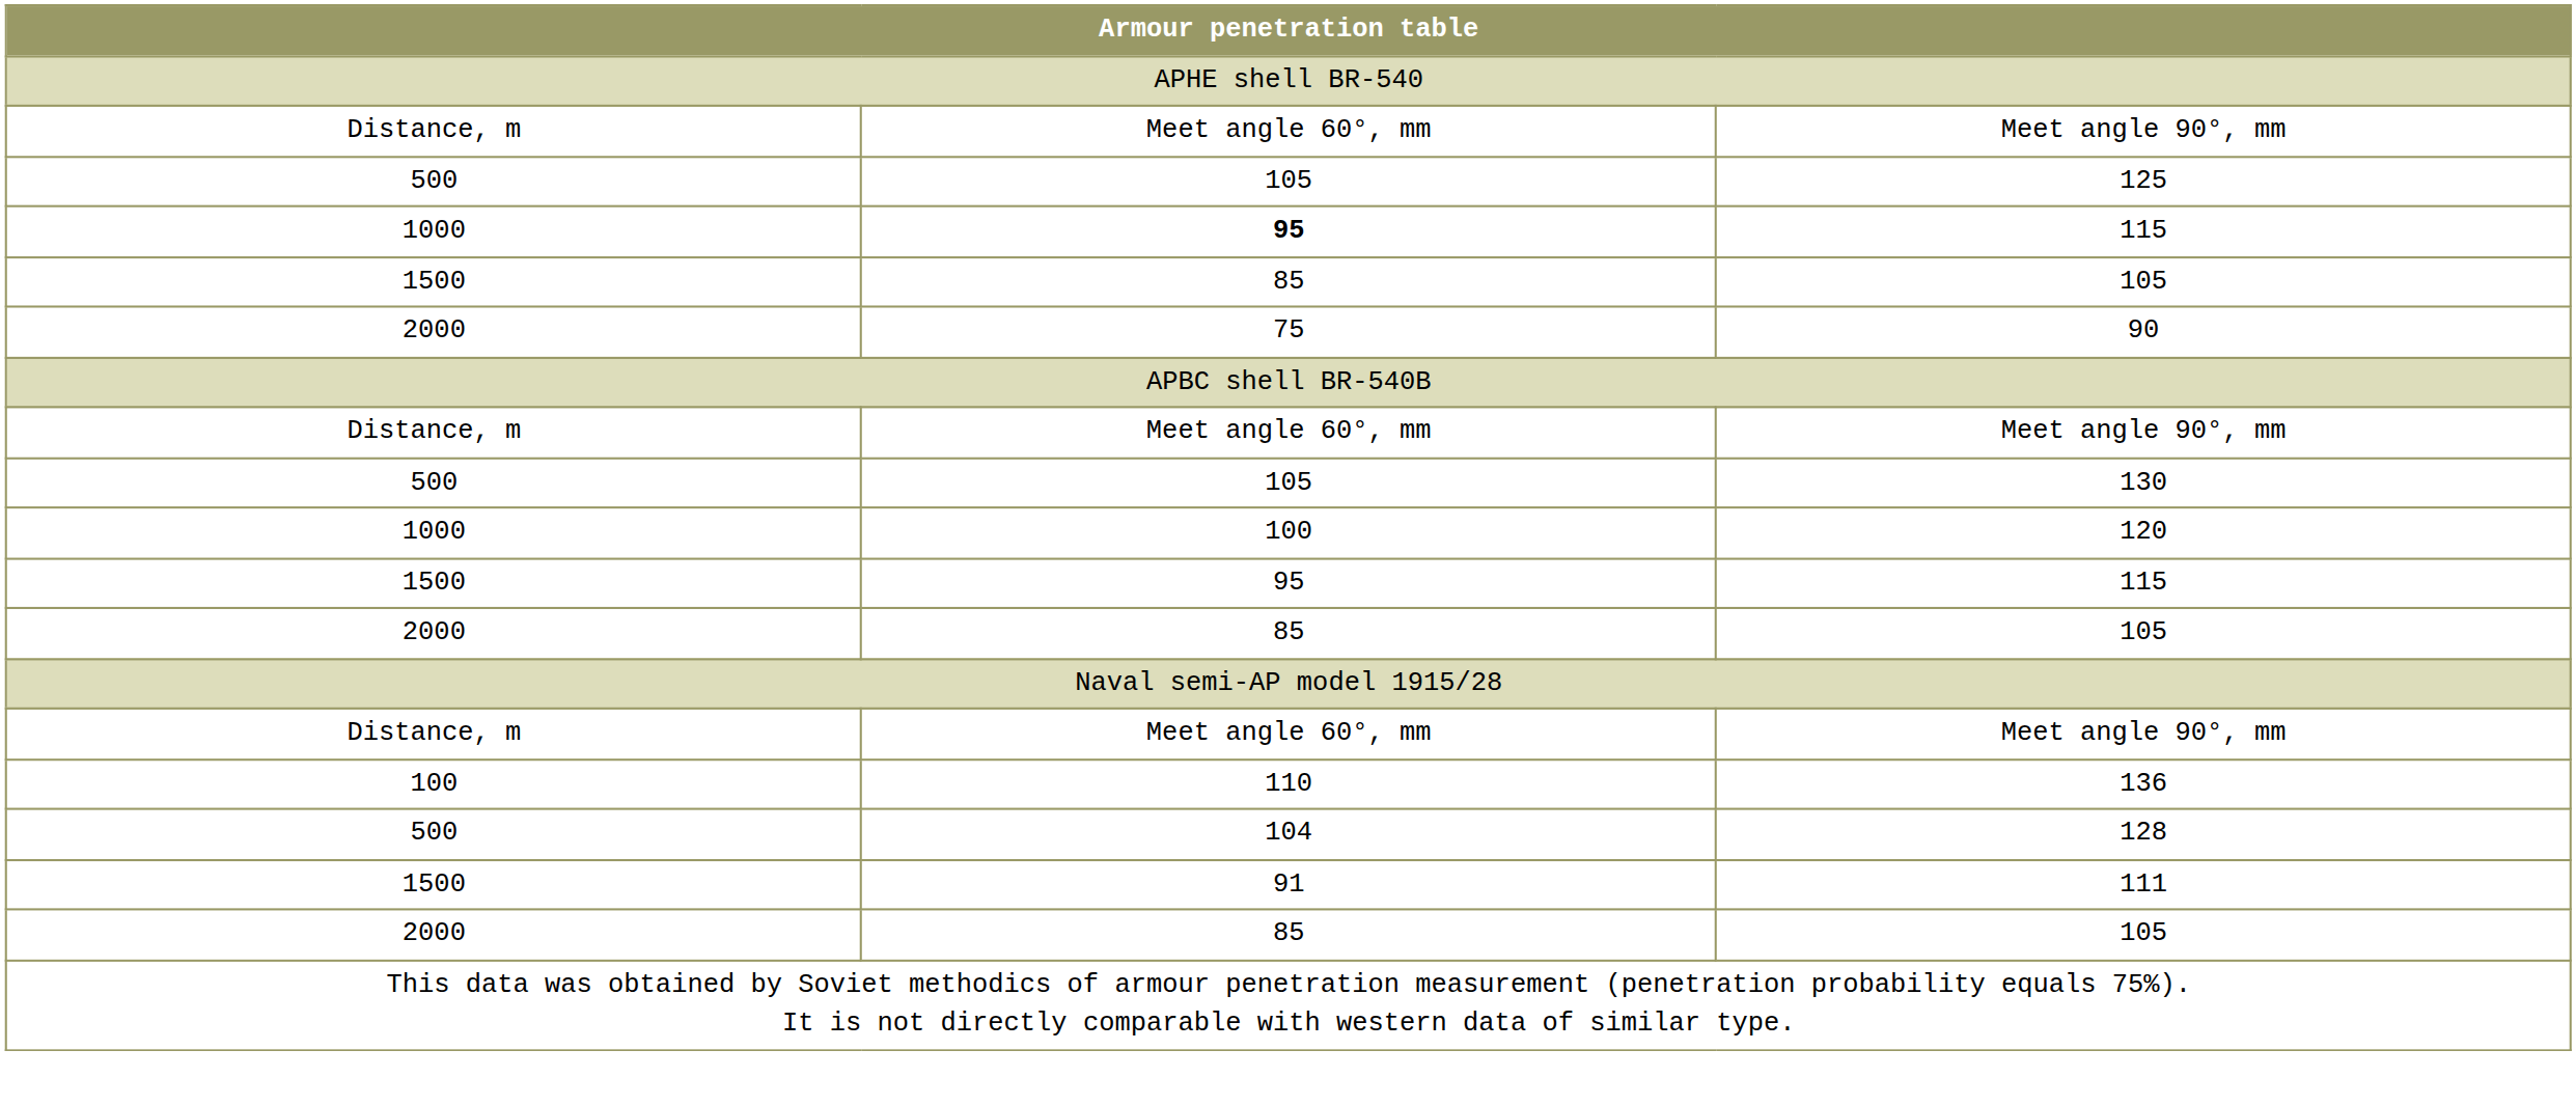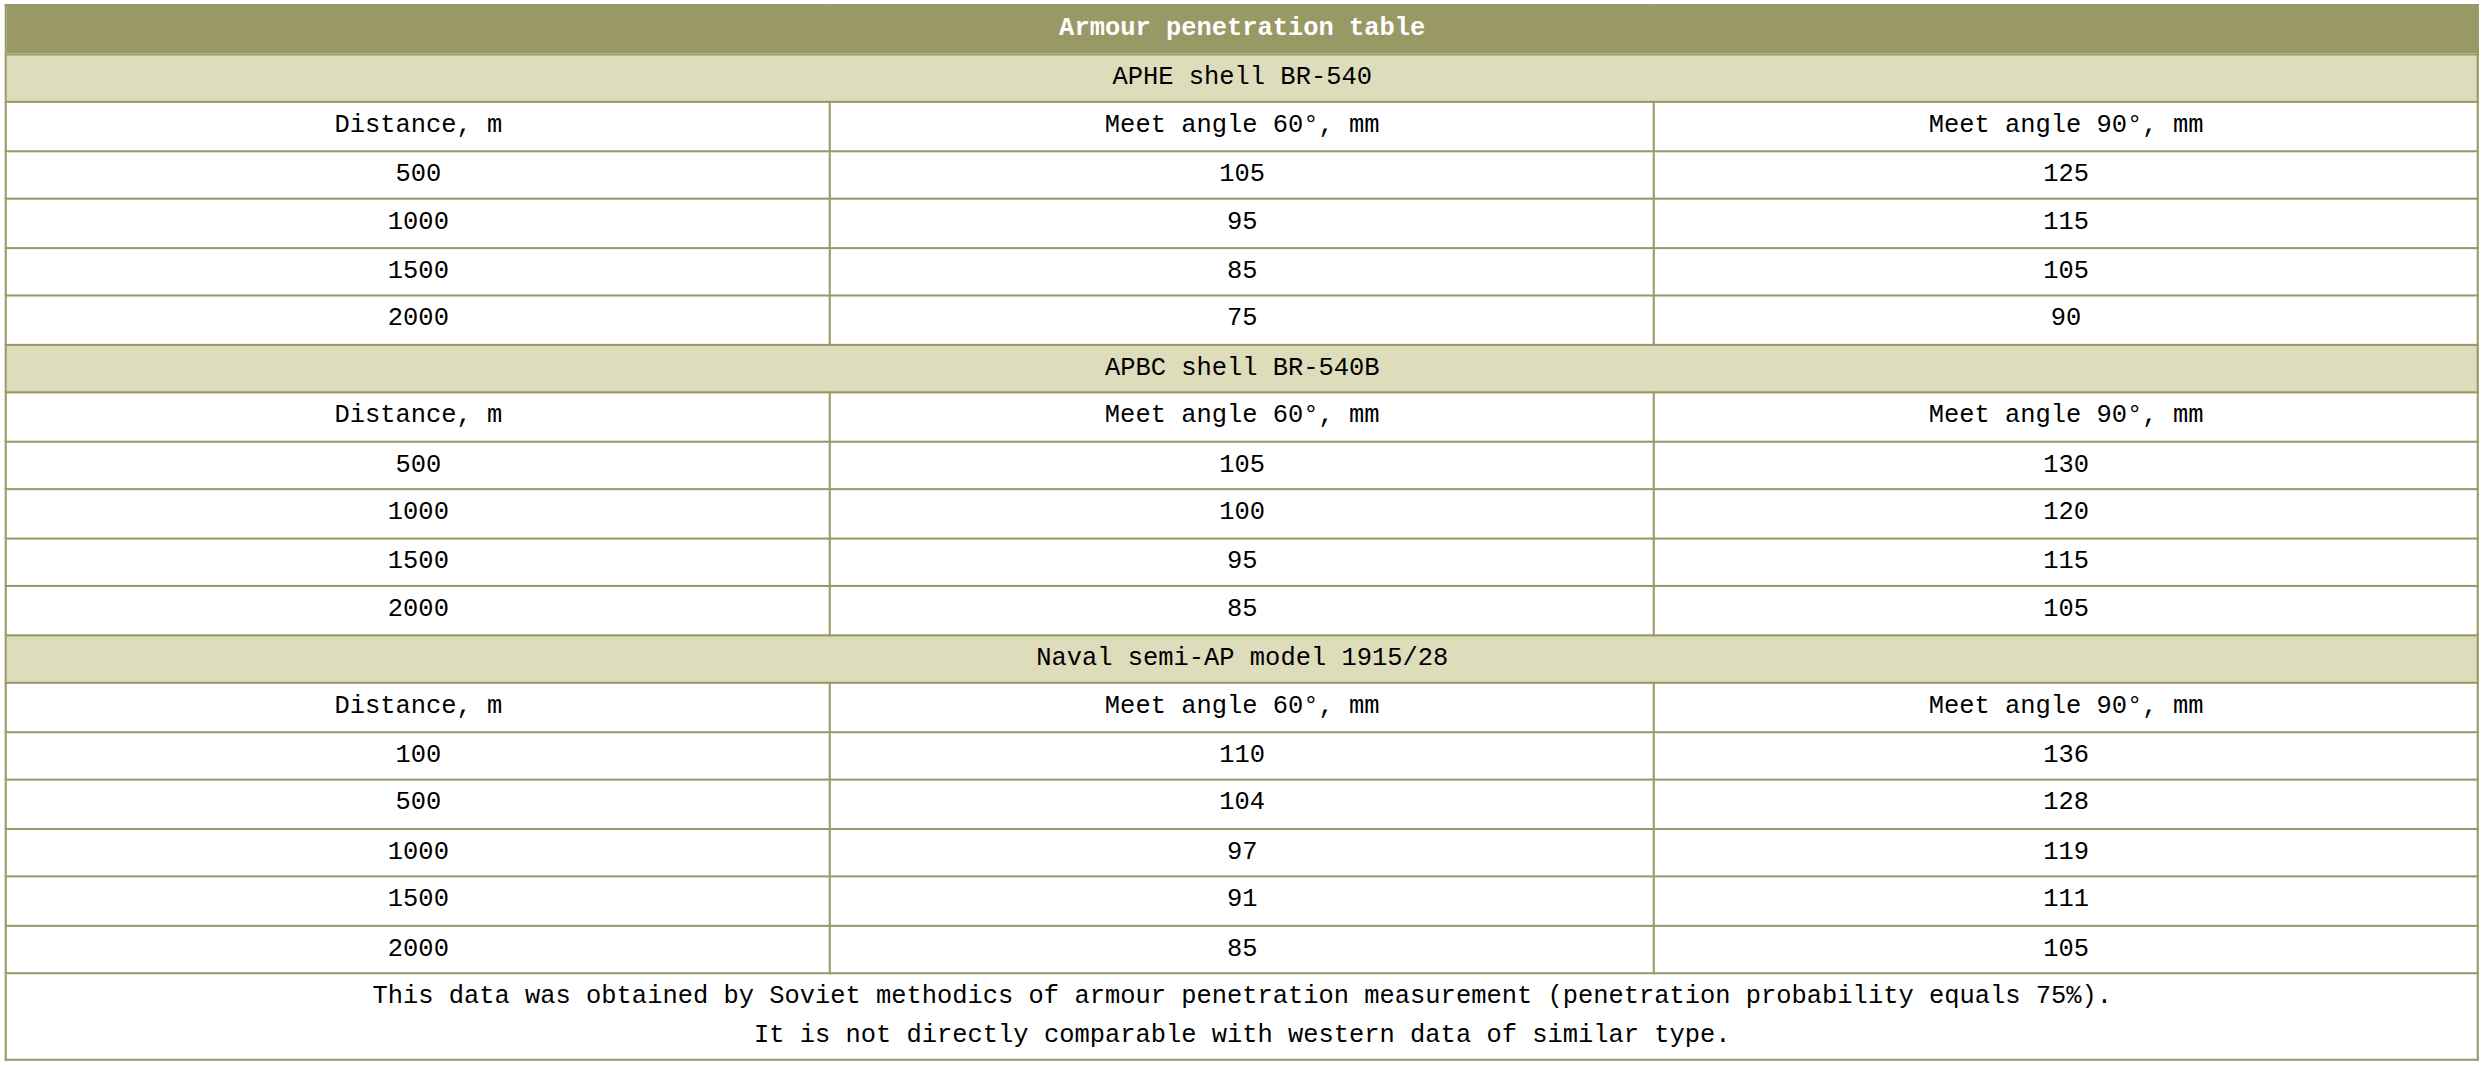 <table border=0 cellspacing=0 cellpadding=2 style="margin:0 0 .5em 1em; width:95%; background:#fff; border-collapse:collapse; border:1px solid #996; line-height:1.5; font-size:95%;">
 <tr style="vertical-align:top; text-align:center; border:1px solid #996; background-color:#996; color:#fff">
 <td colspan="3"><strong>Armour penetration table</strong></td>
 </tr>
 <tr style="vertical-align:top; text-align:center; border:1px solid #996; background-color:#ddb;">
 <td colspan="3">APHE shell BR-540</td>
 </tr>
 <tr style="vertical-align:top; text-align:center; border:1px solid #996;">
 <td width="33%"  style="border:1px solid #996">Distance, m</td>
 <td width="33%"  style="border:1px solid #996">Meet angle 60°, mm</td>
 <td width="33%"  style="border:1px solid #996">Meet angle 90°, mm</td>
 </tr>
 <tr style="vertical-align:top; text-align:center;">
 <td style="border:1px solid #996">500</td>
 <td style="border:1px solid #996">105</td>
 <td style="border:1px solid #996">125</td>
 </tr>
 <tr style="vertical-align:top; text-align:center;">
 <td style="border:1px solid #996">1000</td>
-<td style="border:1px solid #996"><strong>95</strong></td>
+<td style="border:1px solid #996">95</td>
 <td style="border:1px solid #996">115</td>
 </tr>
 <tr style="vertical-align:top; text-align:center;">
 <td style="border:1px solid #996">1500</td>
 <td style="border:1px solid #996">85</td>
 <td style="border:1px solid #996">105</td>
 </tr>
 <tr style="vertical-align:top; text-align:center;">
 <td style="border:1px solid #996">2000</td>
 <td style="border:1px solid #996">75</td>
 <td style="border:1px solid #996">90</td>
 </tr>
 <tr style="vertical-align:top; text-align:center; border:1px solid #996; background-color:#ddb;">
 <td colspan="3">APBC shell BR-540B</td>
 </tr>
 <tr style="vertical-align:top; text-align:center; border:1px solid #996;">
 <td width="33%"  style="border:1px solid #996">Distance, m</td>
 <td width="33%"  style="border:1px solid #996">Meet angle 60°, mm</td>
 <td width="33%"  style="border:1px solid #996">Meet angle 90°, mm</td>
 </tr>
 <tr style="vertical-align:top; text-align:center;">
 <td style="border:1px solid #996">500</td>
 <td style="border:1px solid #996">105</td>
 <td style="border:1px solid #996">130</td>
 </tr>
 <tr style="vertical-align:top; text-align:center;">
 <td style="border:1px solid #996">1000</td>
 <td style="border:1px solid #996">100</td>
 <td style="border:1px solid #996">120</td>
 </tr>
 <tr style="vertical-align:top; text-align:center;">
 <td style="border:1px solid #996">1500</td>
 <td style="border:1px solid #996">95</td>
 <td style="border:1px solid #996">115</td>
 </tr>
 <tr style="vertical-align:top; text-align:center;">
 <td style="border:1px solid #996">2000</td>
 <td style="border:1px solid #996">85</td>
 <td style="border:1px solid #996">105</td>
 </tr>
 <tr style="vertical-align:top; text-align:center; border:1px solid #996; background-color:#ddb;">
 <td colspan="3">Naval semi-AP model 1915/28</td>
 </tr>
 <tr style="vertical-align:top; text-align:center; border:1px solid #996;">
 <td width="33%"  style="border:1px solid #996">Distance, m</td>
 <td width="33%"  style="border:1px solid #996">Meet angle 60°, mm</td>
 <td width="33%"  style="border:1px solid #996">Meet angle 90°, mm</td>
 </tr>
 <tr style="vertical-align:top; text-align:center;">
 <td style="border:1px solid #996">100</td>
 <td style="border:1px solid #996">110</td>
 <td style="border:1px solid #996">136</td>
 </tr>
 <tr style="vertical-align:top; text-align:center;">
 <td style="border:1px solid #996">500</td>
 <td style="border:1px solid #996">104</td>
 <td style="border:1px solid #996">128</td>
 </tr>
 <tr style="vertical-align:top; text-align:center;">
+<td style="border:1px solid #996">1000</td>
+<td style="border:1px solid #996">97</td>
+<td style="border:1px solid #996">119</td>
+</tr>
+<tr style="vertical-align:top; text-align:center;">
 <td style="border:1px solid #996">1500</td>
 <td style="border:1px solid #996">91</td>
 <td style="border:1px solid #996">111</td>
 </tr>
 <tr style="vertical-align:top; text-align:center;">
 <td style="border:1px solid #996">2000</td>
 <td style="border:1px solid #996">85</td>
 <td style="border:1px solid #996">105</td>
 </tr>
 <tr style="vertical-align:top; text-align:center;">
 <td colspan="3">This data was obtained by Soviet methodics of armour penetration measurement (penetration probability equals 75%). <br> It is not directly comparable with western data of similar type.</td>
 </tr>
 </table>
